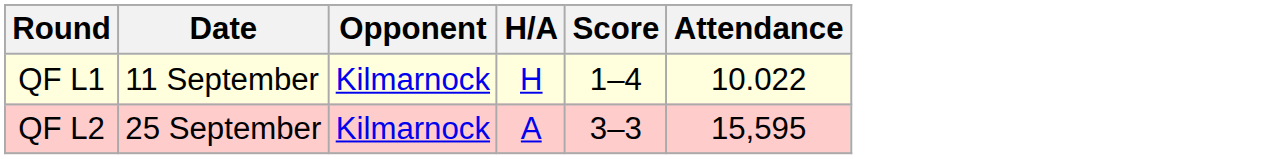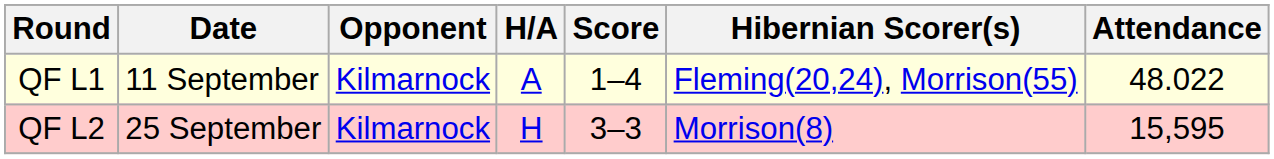 <table class="wikitable" style="text-align:center">
 <tr>
 <th>Round</th>
 <th>Date</th>
 <th>Opponent</th>
 <th>H/A</th>
 <th>Score</th>
+<th>Hibernian Scorer(s)</th>
 <th>Attendance</th>
 </tr>
 <tr bgcolor=#FFFFDD>
 <td>QF L1</td>
 <td align=left>11 September</td>
 <td align=left><a href='#'>Kilmarnock</a></td>
-<td><a href='#'>H</a></td>
+<td><a href='#'>A</a></td>
 <td>1–4</td>
-<td>10.022</td>
+<td align=left><a href='#'>Fleming(20,24)</a>, <a href='#'>Morrison(55)</a></td>
+<td>48.022</td>
 </tr>
 <tr bgcolor=#FFCCCC>
 <td>QF L2</td>
 <td align=left>25 September</td>
 <td align=left><a href='#'>Kilmarnock</a></td>
-<td><a href='#'>A</a></td>
+<td><a href='#'>H</a></td>
 <td>3–3</td>
+<td align=left><a href='#'>Morrison(8)</a></td>
 <td>15,595</td>
 </tr>
 </table>
